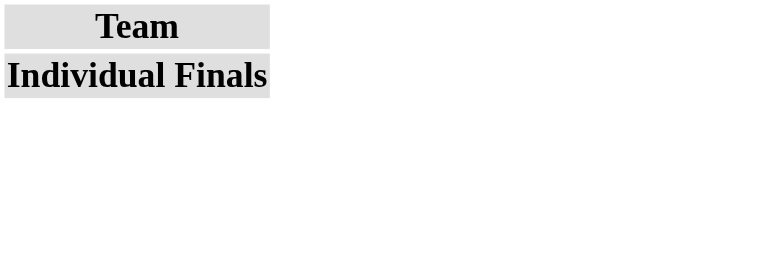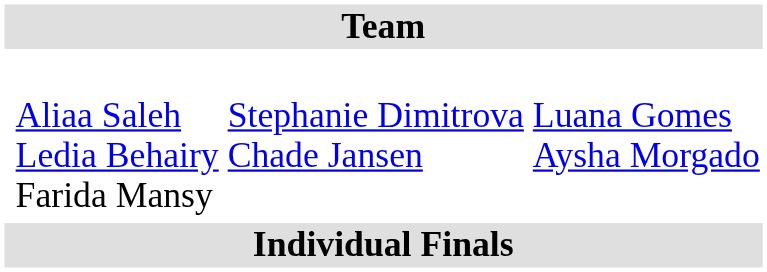 <table>
 <tr bgcolor="DFDFDF">
 <td colspan="4" align="center"><strong>Team</strong></td>
+</tr>
+<tr>
+<th scope=row style="text-align:left"><br></th>
+<td valign="top"><br><a href='#'>Aliaa Saleh</a><br><a href='#'>Ledia Behairy</a><br>Farida Mansy</td>
+<td valign="top"><br><a href='#'>Stephanie Dimitrova</a><br><a href='#'>Chade Jansen</a></td>
+<td valign="top"><br><a href='#'>Luana Gomes</a><br><a href='#'>Aysha Morgado</a></td>
 </tr>
 <tr bgcolor="DFDFDF">
 <td colspan="4" align="center"><strong>Individual Finals </strong></td>
 </tr>
 <tr>
 <th scope=row style="text-align:left"></th>
 <td></td>
 <td></td>
 <td></td>
 </tr>
 <tr>
 <th scope=row style="text-align:left"></th>
 <td></td>
 <td></td>
 <td></td>
 </tr>
 <tr>
 <th scope=row style="text-align:left"></th>
 <td></td>
 <td></td>
 <td></td>
 </tr>
 <tr>
 <th scope=row style="text-align:left"></th>
 <td></td>
 <td></td>
 <td></td>
 </tr>
 <tr>
 <th scope=row style="text-align:left"></th>
 <td></td>
 <td></td>
 <td></td>
 </tr>
 <tr bgcolor="DFDFDF">
 </tr>
 </table>
